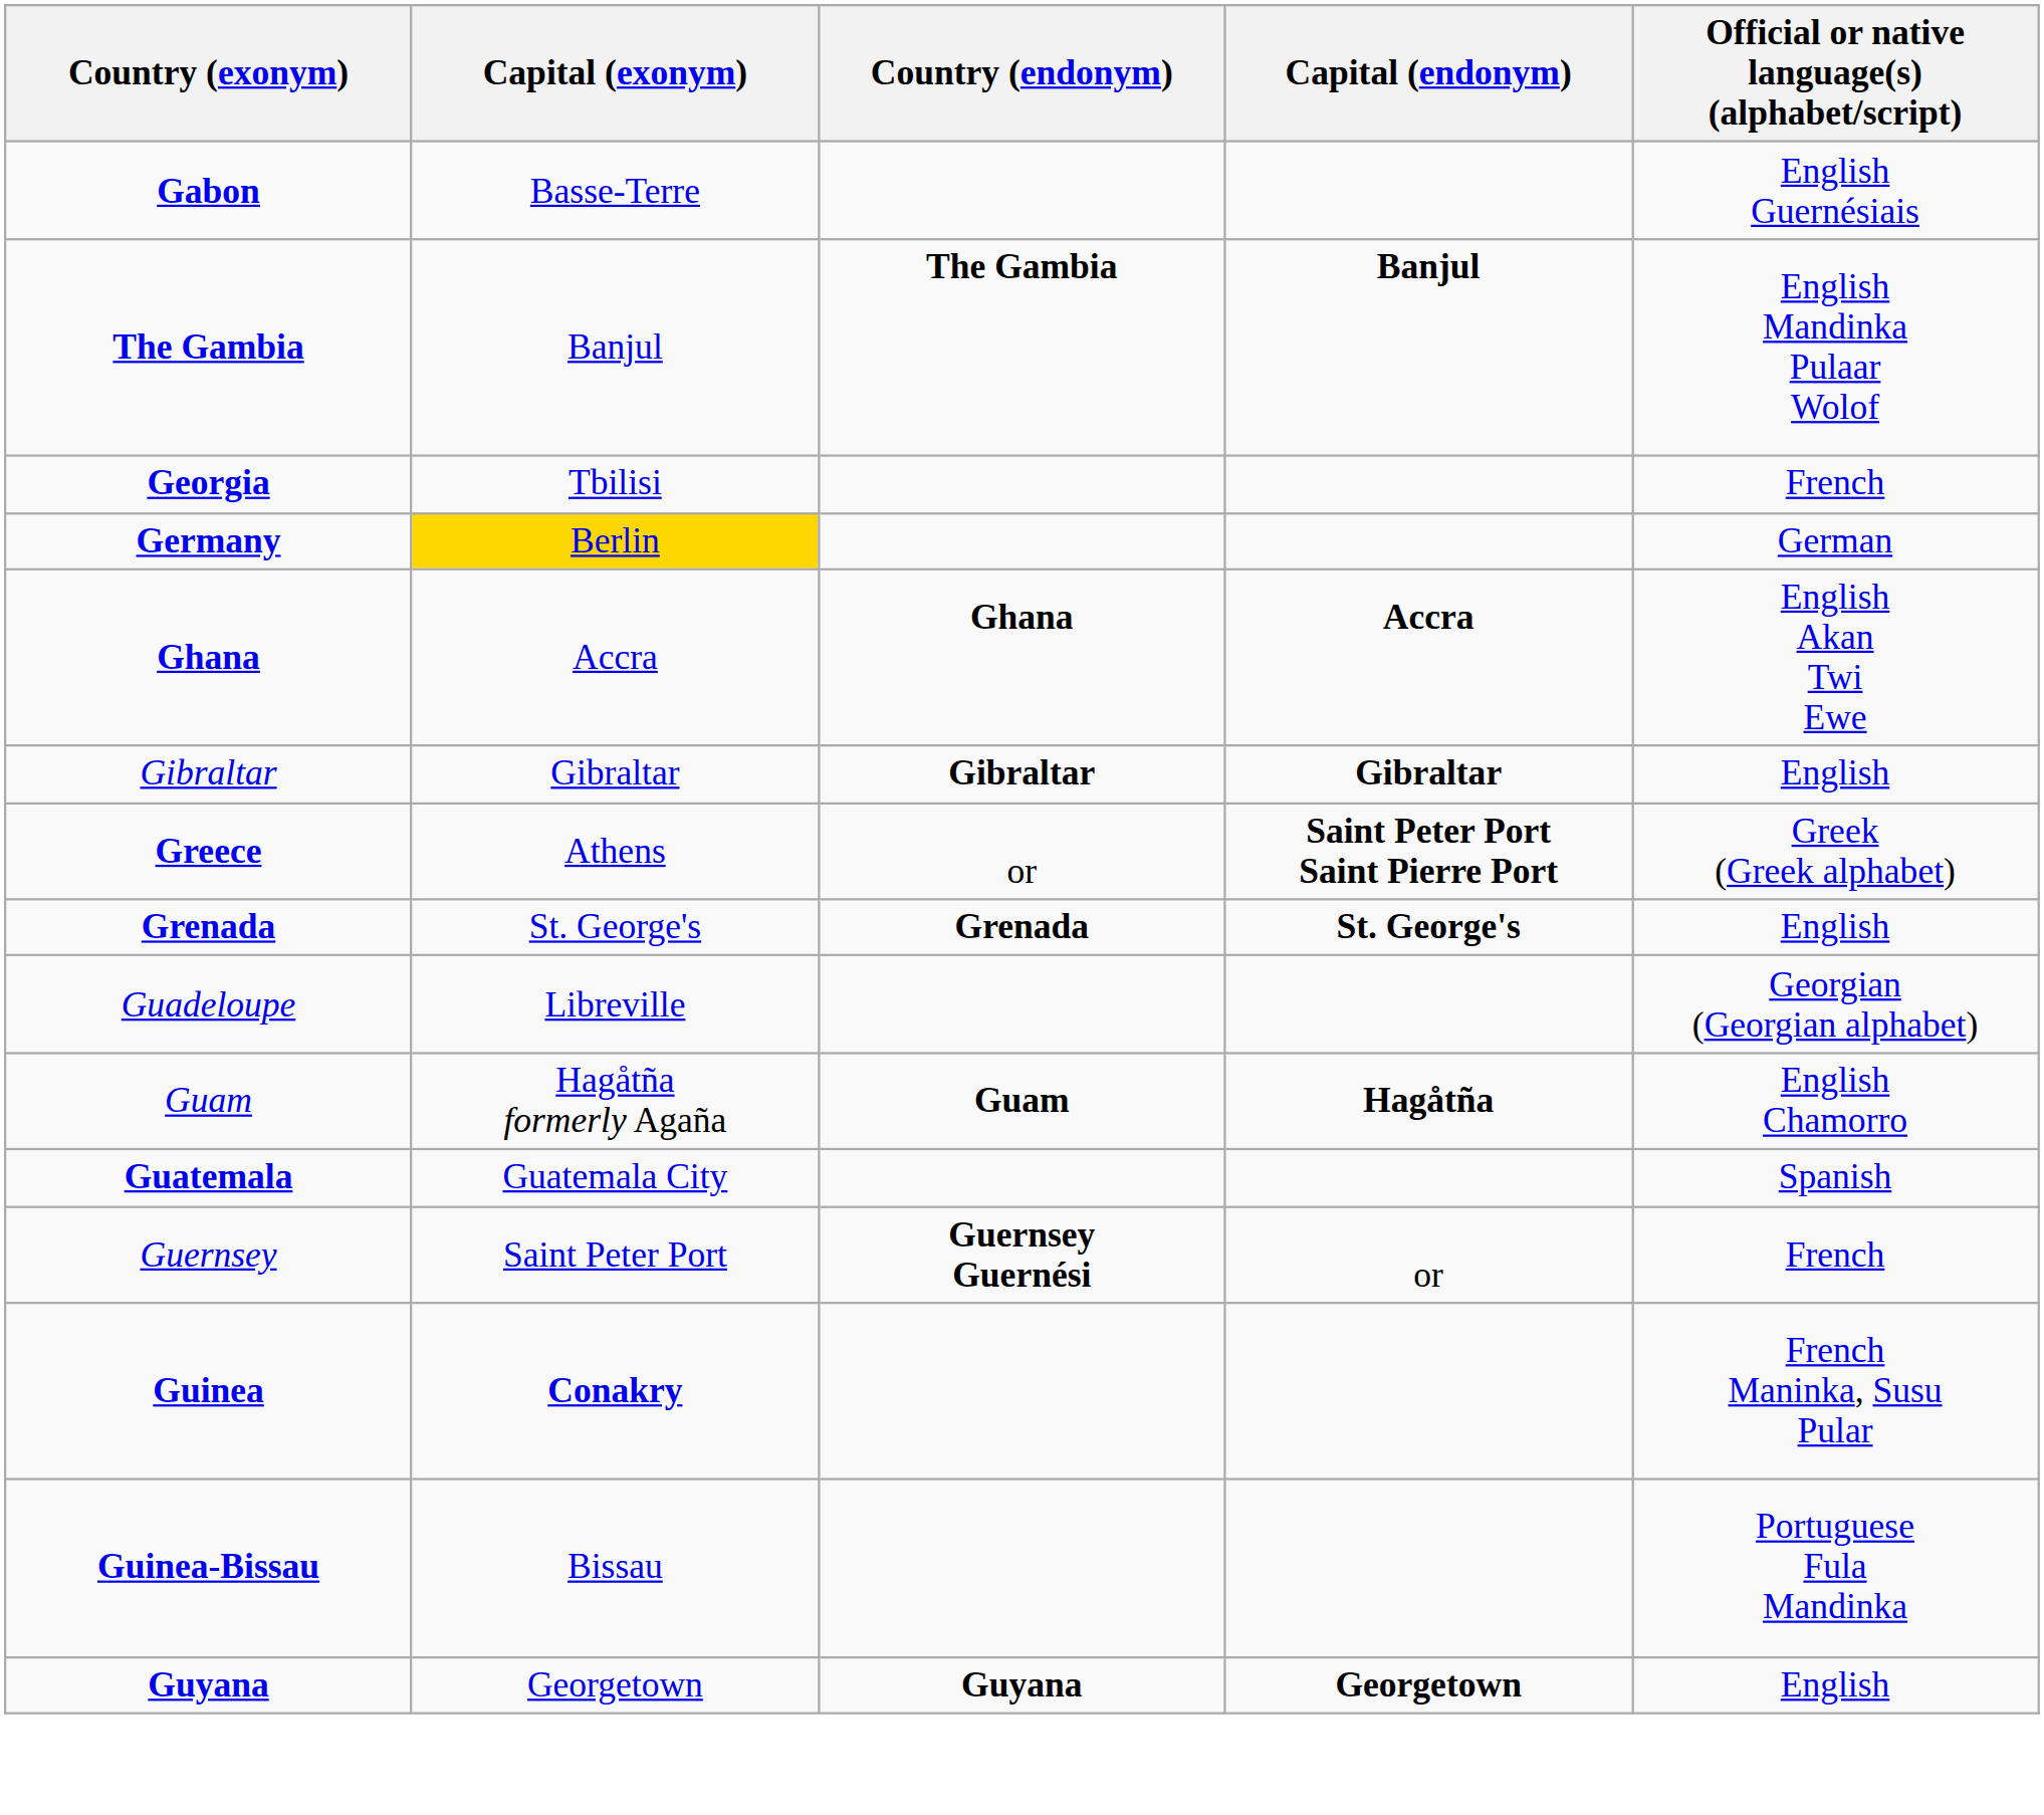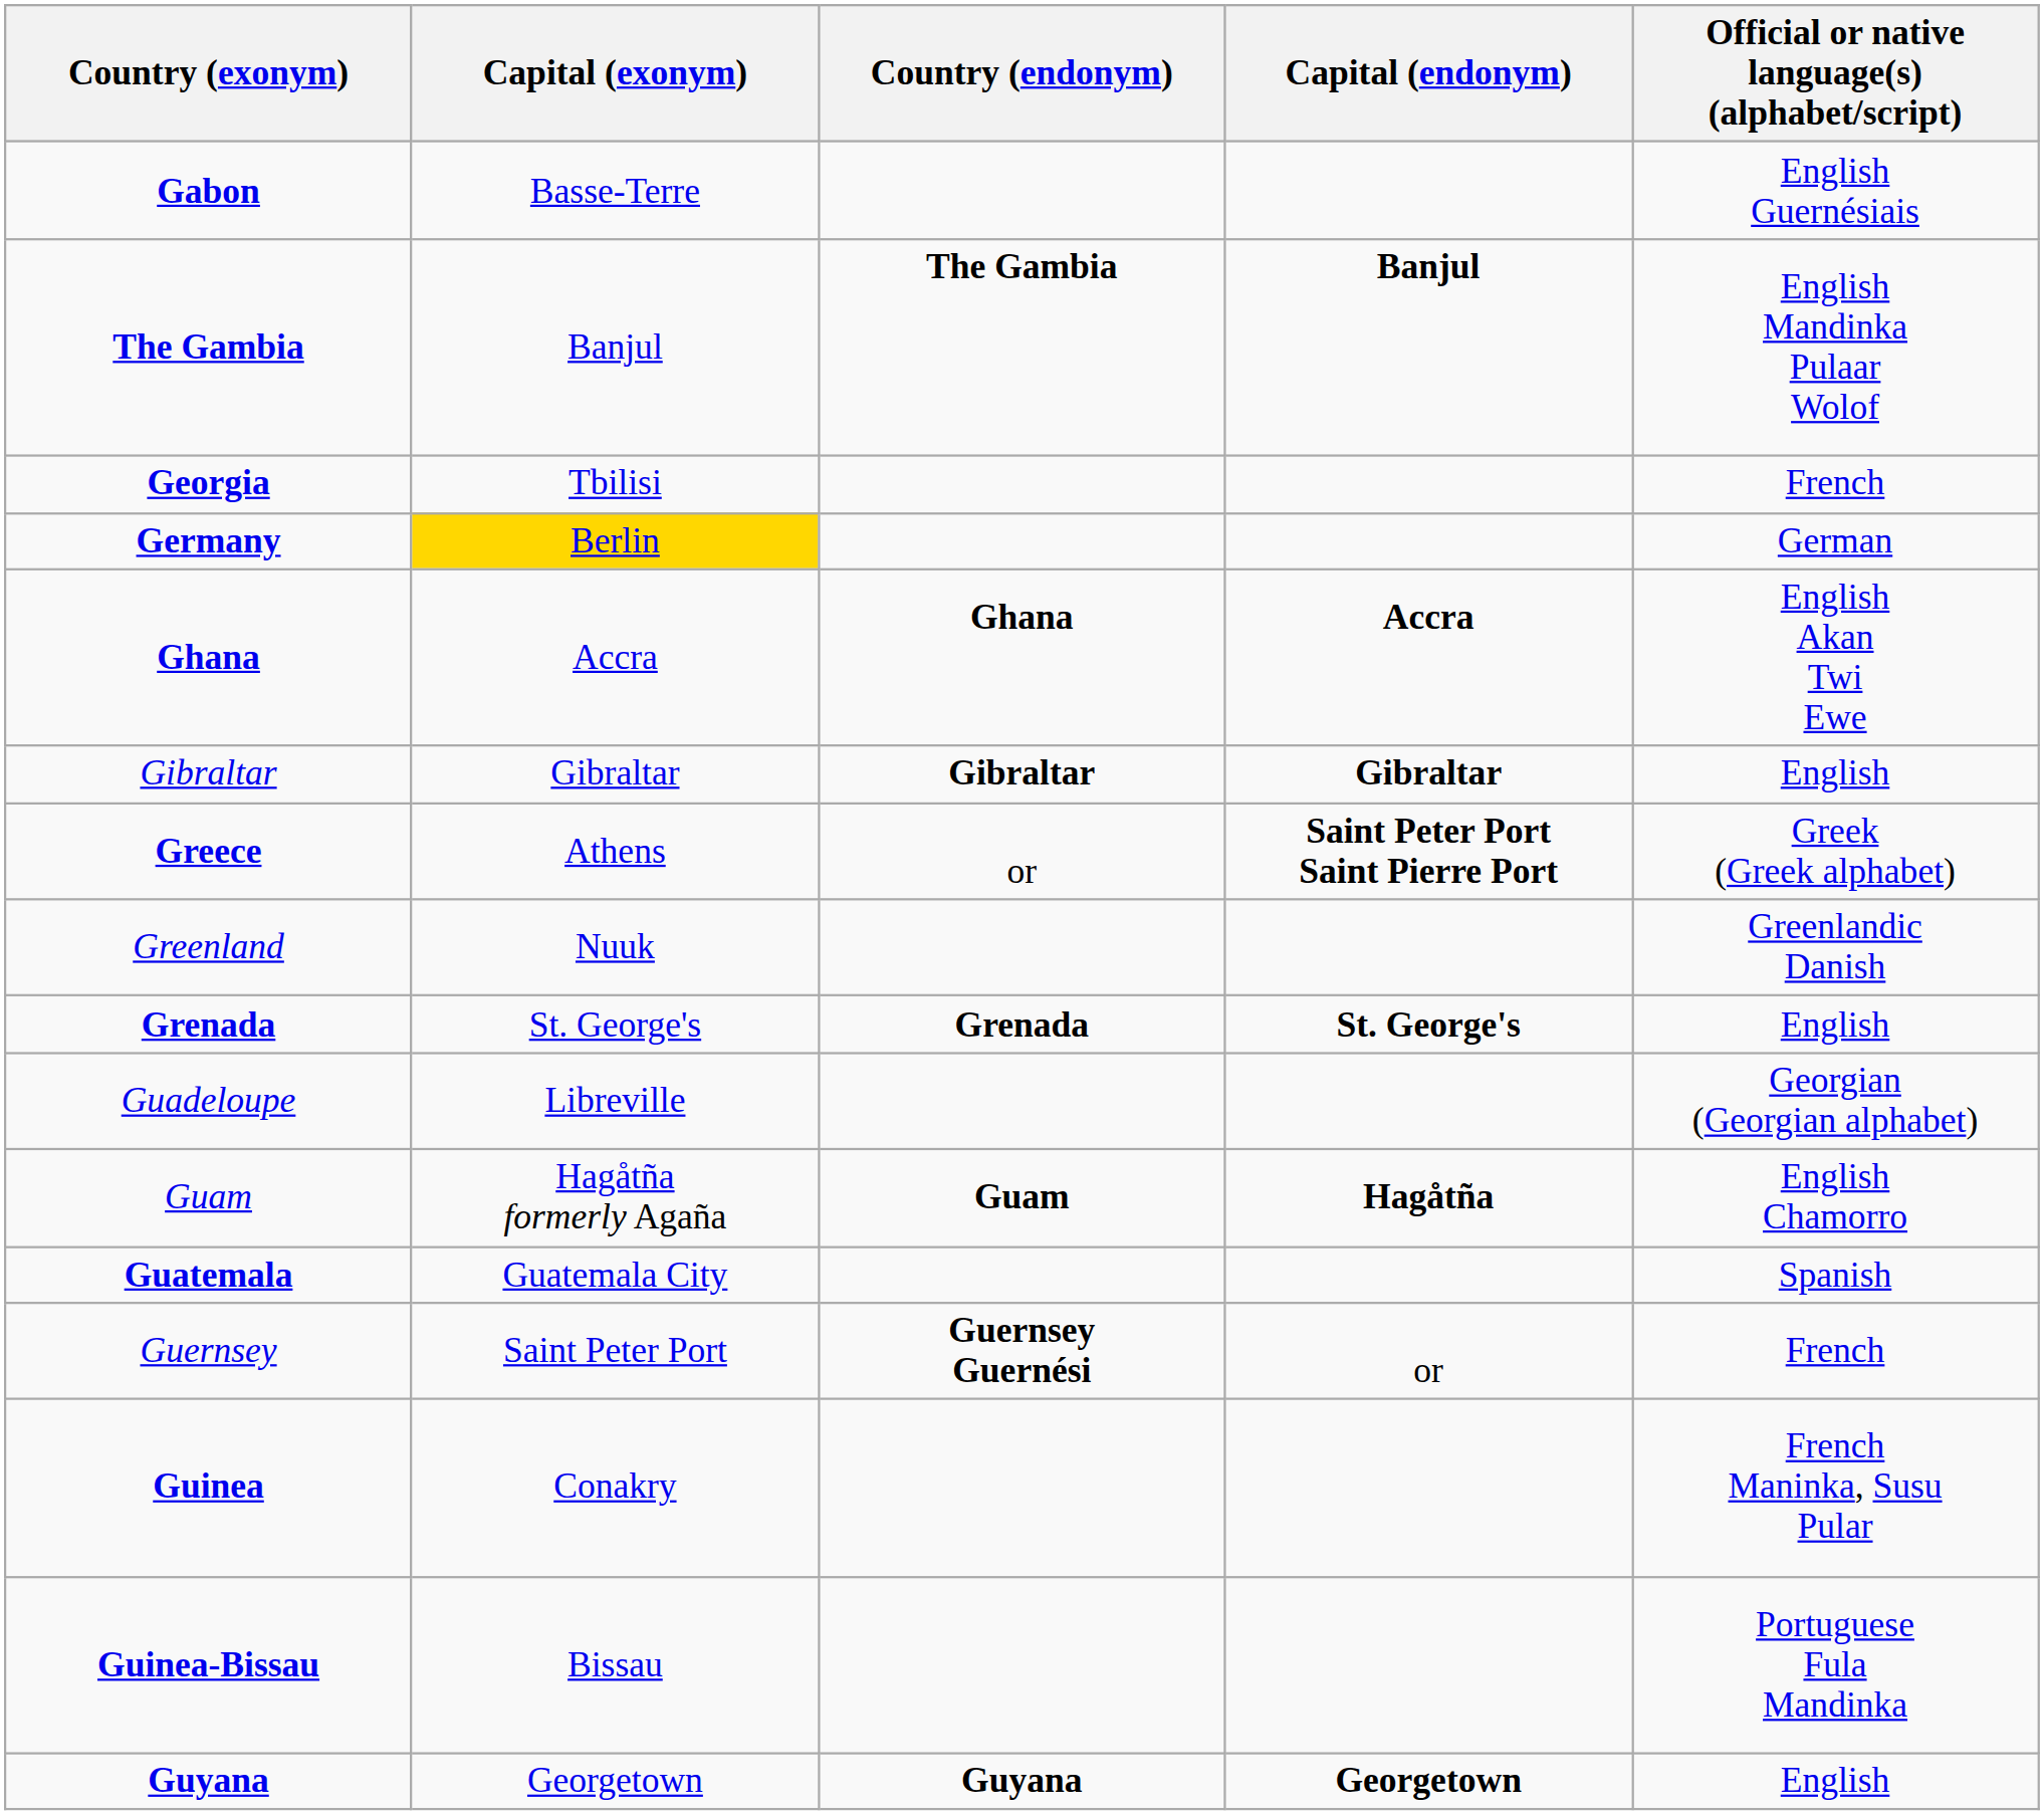 <table style="text-align:center;" class="wikitable">
 <tr style="background:#ccc;">
 <th style="width:175px;">Country (<a href='#'>exonym</a>)</th>
 <th style="width:175px;">Capital (<a href='#'>exonym</a>)</th>
 <th style="width:175px;">Country (<a href='#'>endonym</a>)</th>
 <th style="width:175px;">Capital (<a href='#'>endonym</a>)</th>
 <th style="width:175px;">Official or native language(s) (alphabet/script)</th>
 </tr>
 <tr>
 <td> <strong><a href='#'>Gabon</a></strong></td>
 <td><a href='#'>Basse-Terre</a></td>
 <td><strong></strong></td>
 <td><strong></strong></td>
 <td><a href='#'>English</a><br><a href='#'>Guernésiais</a></td>
 </tr>
 <tr>
 <td> <strong><a href='#'>The Gambia</a></strong></td>
 <td><a href='#'>Banjul</a></td>
 <td><strong>The Gambia</strong><br><strong></strong><br><br><strong></strong><br><br><strong></strong></td>
 <td><strong>Banjul</strong><br><strong></strong><br><br><strong></strong><br><br><strong></strong></td>
 <td><a href='#'>English</a><br><a href='#'>Mandinka</a><br><a href='#'>Pulaar</a><br><a href='#'>Wolof</a></td>
 </tr>
 <tr>
 <td> <strong><a href='#'>Georgia</a></strong></td>
 <td><a href='#'>Tbilisi</a></td>
 <td><strong></strong><br></td>
 <td><strong></strong><br></td>
 <td><a href='#'>French</a></td>
 </tr>
 <tr>
 <td> <strong><a href='#'>Germany</a></strong></td>
 <td style="background: gold;"><a href='#'>Berlin</a></td>
 <td><strong></strong></td>
 <td><strong></strong></td>
 <td><a href='#'>German</a></td>
 </tr>
 <tr>
 <td> <strong><a href='#'>Ghana</a></strong></td>
 <td><a href='#'>Accra</a></td>
 <td><strong>Ghana</strong><br><strong></strong><br><strong></strong><br><strong></strong></td>
 <td><strong>Accra</strong><br><strong></strong><br><strong></strong><br><strong></strong></td>
 <td><a href='#'>English</a><br><a href='#'>Akan</a><br><a href='#'>Twi</a><br><a href='#'>Ewe</a></td>
 </tr>
 <tr>
 <td> <em><a href='#'>Gibraltar</a></em></td>
 <td><a href='#'>Gibraltar</a></td>
 <td><strong>Gibraltar</strong></td>
 <td><strong>Gibraltar</strong></td>
 <td><a href='#'>English</a></td>
 </tr>
 <tr>
 <td> <strong><a href='#'>Greece</a></strong></td>
 <td><a href='#'>Athens</a></td>
 <td><strong></strong><br> or <strong></strong><br></td>
 <td><strong>Saint Peter Port</strong><br><strong>Saint Pierre Port</strong></td>
 <td><a href='#'>Greek</a><br>(<a href='#'>Greek alphabet</a>)</td>
 </tr>
 <tr>
+<td> <em><a href='#'>Greenland</a></em></td>
+<td><a href='#'>Nuuk</a></td>
+<td><strong></strong><br><strong></strong></td>
+<td><strong></strong><br><strong></strong></td>
+<td><a href='#'>Greenlandic</a><br><a href='#'>Danish</a></td>
+</tr>
+<tr>
 <td> <strong><a href='#'>Grenada</a></strong></td>
 <td><a href='#'>St. George's</a></td>
 <td><strong>Grenada</strong></td>
 <td><strong>St. George's</strong></td>
 <td><a href='#'>English</a></td>
 </tr>
 <tr>
 <td> <em><a href='#'>Guadeloupe</a></em></td>
 <td><a href='#'>Libreville</a></td>
 <td><strong></strong></td>
 <td><strong></strong></td>
 <td><a href='#'>Georgian</a><br>(<a href='#'>Georgian alphabet</a>)</td>
 </tr>
 <tr>
 <td> <em><a href='#'>Guam</a></em></td>
 <td><a href='#'>Hagåtña</a><br><em>formerly</em> Agaña</td>
 <td><strong>Guam</strong><br><strong></strong></td>
 <td><strong>Hagåtña</strong><br><strong></strong></td>
 <td><a href='#'>English</a><br><a href='#'>Chamorro</a></td>
 </tr>
 <tr>
 <td> <strong><a href='#'>Guatemala</a></strong></td>
 <td><a href='#'>Guatemala City</a></td>
 <td><strong></strong></td>
 <td><strong></strong></td>
 <td><a href='#'>Spanish</a></td>
 </tr>
 <tr>
 <td> <em><a href='#'>Guernsey</a></em></td>
 <td><a href='#'>Saint Peter Port</a></td>
 <td><strong>Guernsey</strong><br><strong>Guernési</strong></td>
 <td><strong></strong><br> or <strong></strong><br></td>
 <td><a href='#'>French</a></td>
 </tr>
 <tr>
 <td> <strong><a href='#'>Guinea</a></strong></td>
-<td><strong><a href='#'>Conakry</a></strong></td>
+<td><a href='#'>Conakry</a></td>
 <td><strong></strong><br><strong></strong><br><br><strong></strong><br></td>
 <td><strong></strong><br><strong></strong><br><br><strong></strong><br></td>
 <td><a href='#'>French</a><br><a href='#'>Maninka</a>, <a href='#'>Susu</a><br><a href='#'>Pular</a></td>
 </tr>
 <tr>
 <td> <strong><a href='#'>Guinea-Bissau</a></strong></td>
 <td><a href='#'>Bissau</a></td>
 <td><strong></strong><br><strong></strong><br><br><strong></strong><br></td>
 <td><strong></strong><br><strong></strong><br><br><strong></strong><br></td>
 <td><a href='#'>Portuguese</a><br><a href='#'>Fula</a><br><a href='#'>Mandinka</a></td>
 </tr>
 <tr>
 <td> <strong><a href='#'>Guyana</a></strong></td>
 <td><a href='#'>Georgetown</a></td>
 <td><strong>Guyana</strong></td>
 <td><strong>Georgetown</strong></td>
 <td><a href='#'>English</a></td>
 </tr>
 </table>
